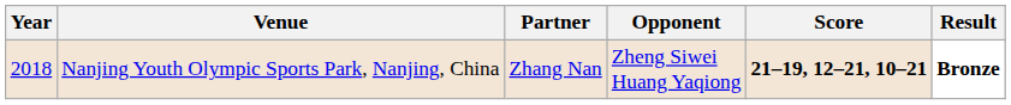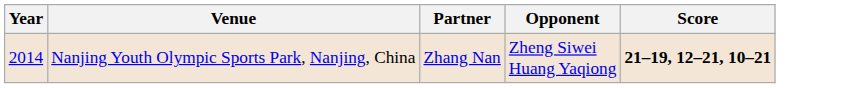 <table class="sortable wikitable" style="font-size: 90%;">
 <tr>
 <th>Year</th>
 <th>Venue</th>
 <th>Partner</th>
 <th>Opponent</th>
 <th>Score</th>
-<th>Result</th>
 </tr>
 <tr style="background:#F3E6D7">
-<td align="center"><a href='#'>2018</a></td>
+<td align="center"><a href='#'>2014</a></td>
 <td align="left"><a href='#'>Nanjing Youth Olympic Sports Park</a>, <a href='#'>Nanjing</a>, China</td>
 <td align="left"> <a href='#'>Zhang Nan</a></td>
 <td align="left"> <a href='#'>Zheng Siwei</a><br> <a href='#'>Huang Yaqiong</a></td>
 <td align="left"><strong>21–19, 12–21, 10–21</strong></td>
-<td style="text-align:left; background:white"> <strong>Bronze</strong></td>
 </tr>
 </table>
